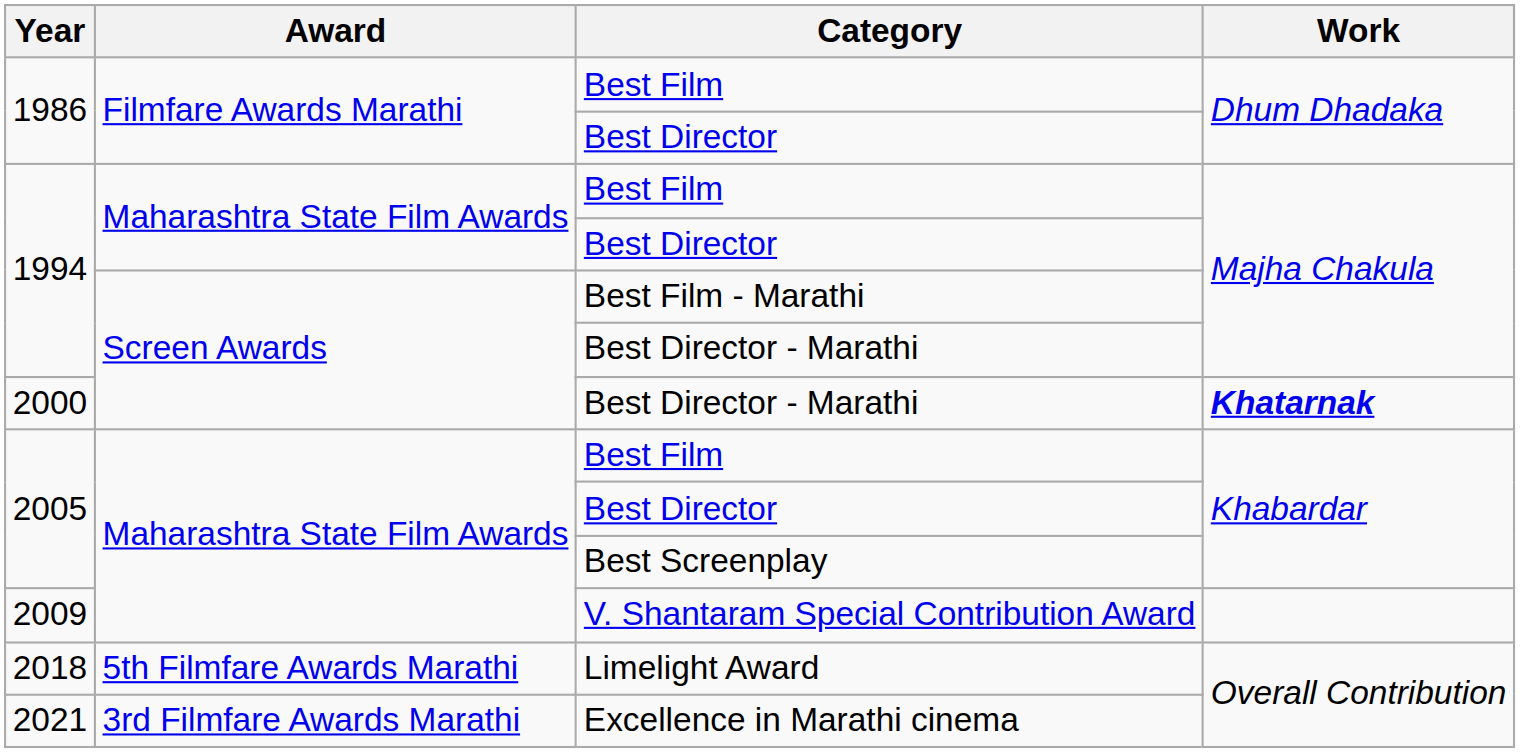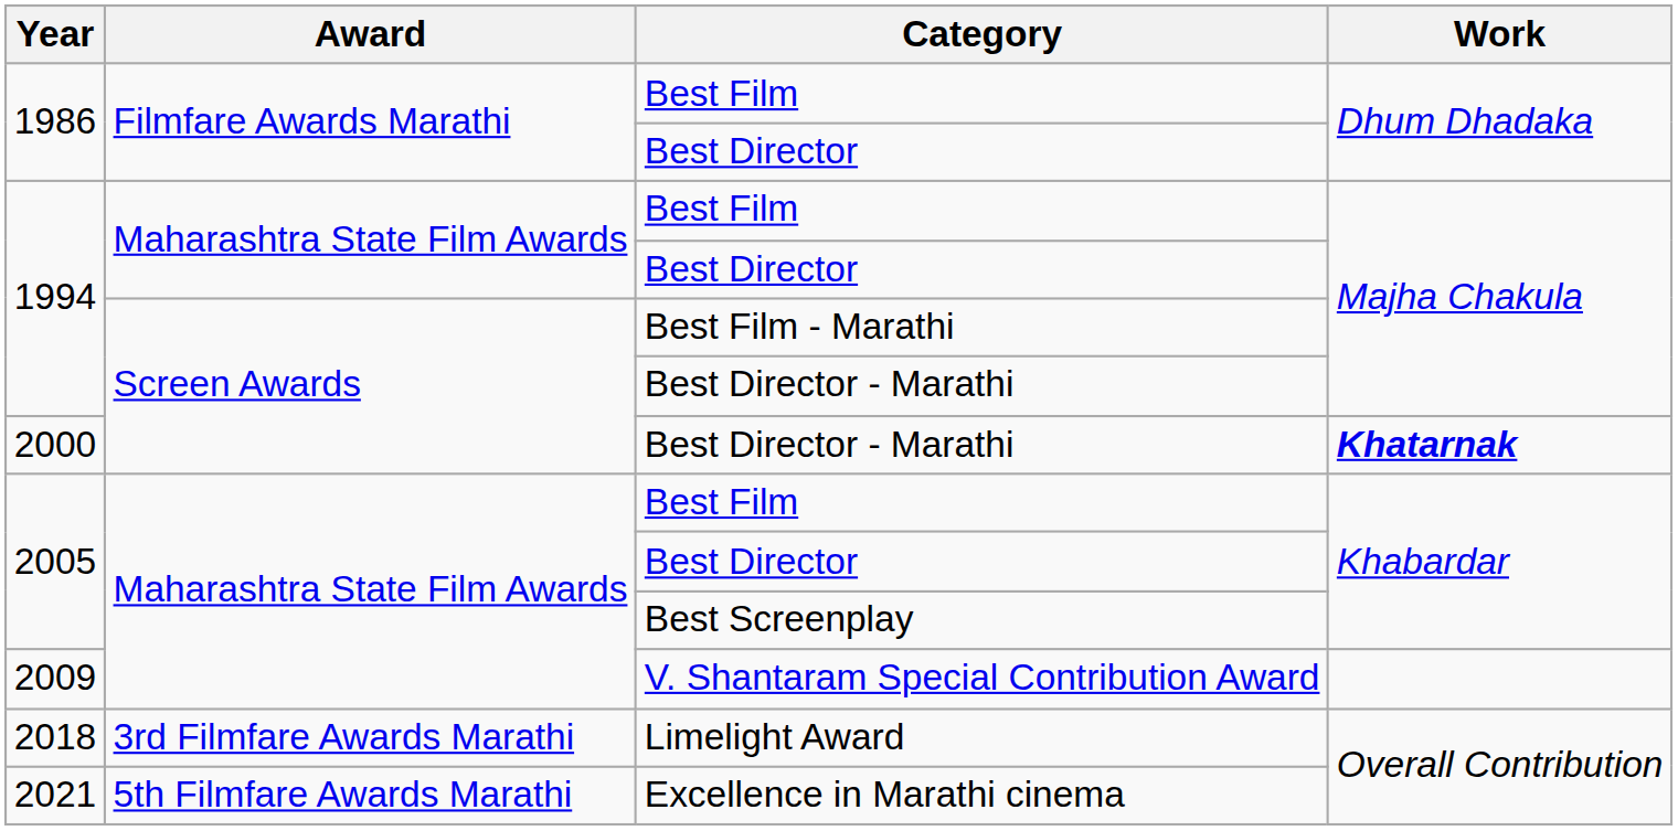 <table class="wikitable">
 <tr>
 <th>Year</th>
 <th>Award</th>
 <th>Category</th>
 <th>Work</th>
 </tr>
 <tr>
 <td rowspan="2">1986</td>
 <td rowspan="2"><a href='#'>Filmfare Awards Marathi</a></td>
 <td><a href='#'>Best Film</a></td>
 <td rowspan="2"><em><a href='#'>Dhum Dhadaka</a></em></td>
 </tr>
 <tr>
 <td><a href='#'>Best Director</a></td>
 </tr>
 <tr>
 <td rowspan="4">1994</td>
 <td rowspan="2"><a href='#'>Maharashtra State Film Awards</a></td>
 <td><a href='#'>Best Film</a></td>
 <td rowspan="4"><em><a href='#'>Majha Chakula</a></em></td>
 </tr>
 <tr>
 <td><a href='#'>Best Director</a></td>
 </tr>
 <tr>
 <td rowspan="3"><a href='#'>Screen Awards</a></td>
 <td>Best Film - Marathi</td>
 </tr>
 <tr>
 <td>Best Director - Marathi</td>
 </tr>
 <tr>
 <td>2000</td>
 <td>Best Director - Marathi</td>
 <td><strong><em><a href='#'>Khatarnak</a></em></strong></td>
 </tr>
 <tr>
 <td rowspan="3">2005</td>
 <td rowspan="4"><a href='#'>Maharashtra State Film Awards</a></td>
 <td><a href='#'>Best Film</a></td>
 <td rowspan="3"><em><a href='#'>Khabardar</a></em></td>
 </tr>
 <tr>
 <td><a href='#'>Best Director</a></td>
 </tr>
 <tr>
 <td>Best Screenplay</td>
 </tr>
 <tr>
 <td>2009</td>
 <td><a href='#'>V. Shantaram Special Contribution Award</a></td>
 <td></td>
 </tr>
 <tr>
 <td>2018</td>
-<td><a href='#'>5th Filmfare Awards Marathi</a></td>
+<td><a href='#'>3rd Filmfare Awards Marathi</a></td>
 <td>Limelight Award</td>
 <td rowspan="2"><em>Overall Contribution</em></td>
 </tr>
 <tr>
 <td>2021</td>
-<td><a href='#'>3rd Filmfare Awards Marathi</a></td>
+<td><a href='#'>5th Filmfare Awards Marathi</a></td>
 <td>Excellence in Marathi cinema</td>
 </tr>
 </table>
